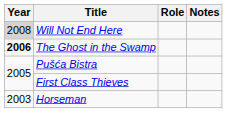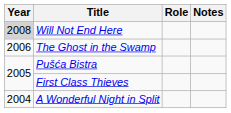 <table class="wikitable sortable">
 <tr>
 <th>Year</th>
 <th>Title</th>
 <th>Role</th>
 <th class="unsortable">Notes</th>
 </tr>
 <tr>
 <td style="background: lightgrey;">2008</td>
 <td><em><a href='#'>Will Not End Here</a></em></td>
 <td></td>
 <td></td>
 </tr>
 <tr>
-<td><strong>2006</strong></td>
+<td>2006</td>
 <td><em><a href='#'>The Ghost in the Swamp</a></em></td>
 <td></td>
 <td></td>
 </tr>
 <tr>
 <td rowspan=2>2005</td>
 <td><em><a href='#'>Pušća Bistra</a></em></td>
 <td></td>
 <td></td>
 </tr>
 <tr>
 <td><em><a href='#'>First Class Thieves</a></em></td>
 <td></td>
 <td></td>
 </tr>
 <tr>
-<td>2003</td>
-<td><em><a href='#'>Horseman</a></em></td>
+<td>2004</td>
+<td><em><a href='#'>A Wonderful Night in Split</a></em></td>
 <td></td>
 <td></td>
 </tr>
 </table>
